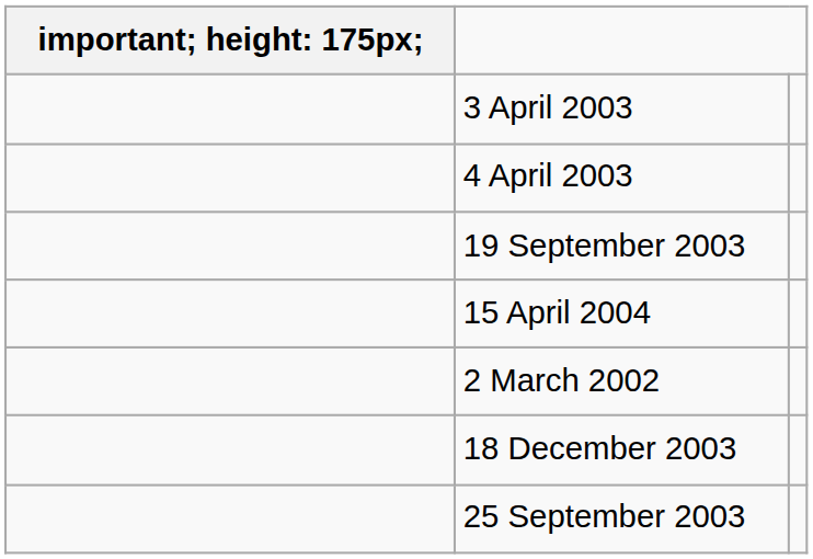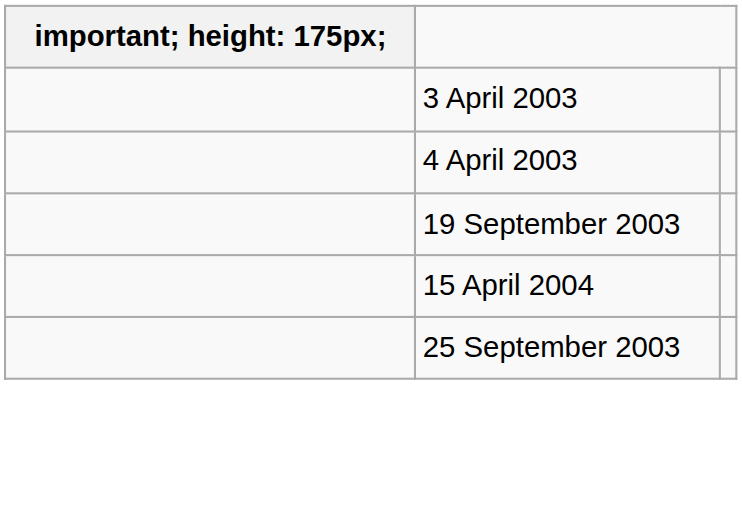 <table class="wikitable" style="font-size: 89%; float: left; width: 25em; margin-right: 1em; line-height: 1.65em">
 <tr>
 <th>important; height: 175px;</th>
 </tr>
 <tr>
 <td></td>
 <td>3 April 2003</td>
 <td></td>
 </tr>
 <tr>
 <td></td>
 <td>4 April 2003</td>
 <td></td>
 </tr>
 <tr>
 <td></td>
 <td>19 September 2003</td>
 <td></td>
 </tr>
 <tr>
 <td></td>
 <td>15 April 2004</td>
 <td></td>
 </tr>
 <tr>
 <td></td>
-<td>2 March 2002</td>
-<td></td>
-</tr>
-<tr>
-<td></td>
-<td>18 December 2003</td>
-<td></td>
-</tr>
-<tr>
-<td></td>
 <td>25 September 2003</td>
 <td></td>
 </tr>
 </table>
